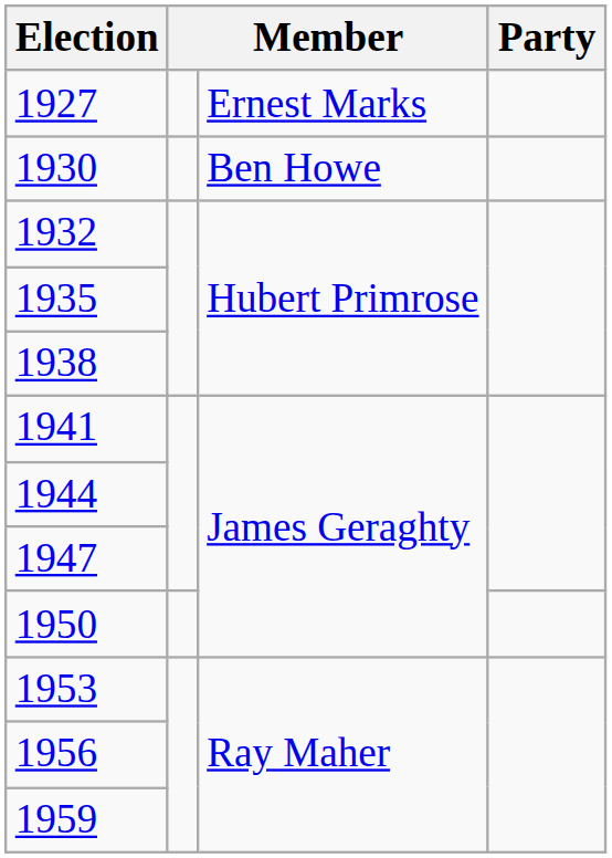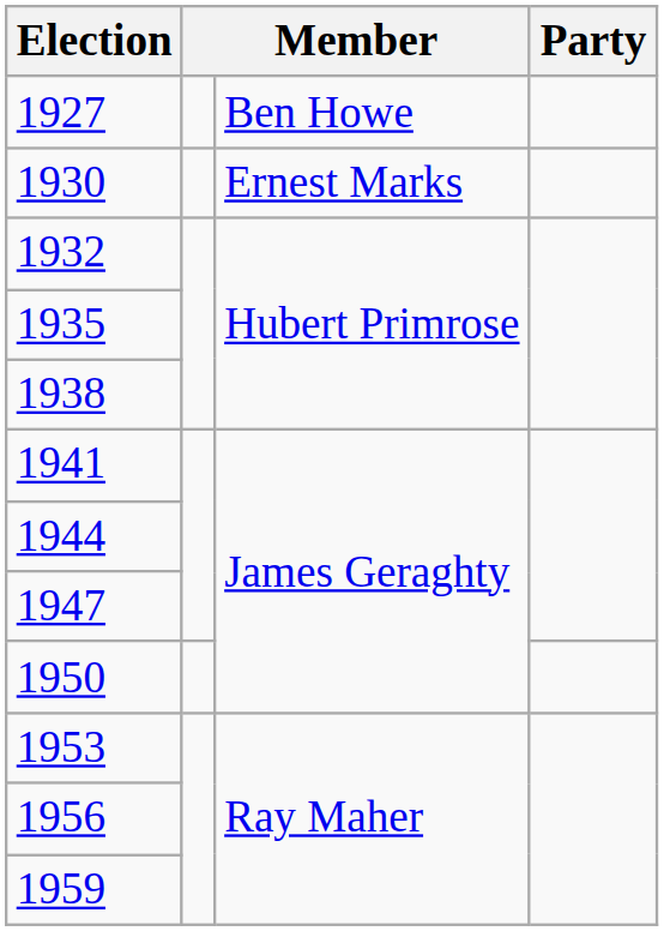 <table class="wikitable">
 <tr>
 <th>Election</th>
 <th colspan="2">Member</th>
 <th>Party</th>
 </tr>
 <tr>
 <td><a href='#'>1927</a></td>
 <td> </td>
-<td><a href='#'>Ernest Marks</a></td>
+<td><a href='#'>Ben Howe</a></td>
 <td></td>
 </tr>
 <tr>
 <td><a href='#'>1930</a></td>
 <td> </td>
-<td><a href='#'>Ben Howe</a></td>
+<td><a href='#'>Ernest Marks</a></td>
 <td></td>
 </tr>
 <tr>
 <td><a href='#'>1932</a></td>
 <td rowspan="3" > </td>
 <td rowspan="3"><a href='#'>Hubert Primrose</a></td>
 <td rowspan="3"></td>
 </tr>
 <tr>
 <td><a href='#'>1935</a></td>
 </tr>
 <tr>
 <td><a href='#'>1938</a></td>
 </tr>
 <tr>
 <td><a href='#'>1941</a></td>
 <td rowspan="3" > </td>
 <td rowspan="4"><a href='#'>James Geraghty</a></td>
 <td rowspan="3"></td>
 </tr>
 <tr>
 <td><a href='#'>1944</a></td>
 </tr>
 <tr>
 <td><a href='#'>1947</a></td>
 </tr>
 <tr>
 <td><a href='#'>1950</a></td>
 <td> </td>
 <td></td>
 </tr>
 <tr>
 <td><a href='#'>1953</a></td>
 <td rowspan="3" > </td>
 <td rowspan="3"><a href='#'>Ray Maher</a></td>
 <td rowspan="3"></td>
 </tr>
 <tr>
 <td><a href='#'>1956</a></td>
 </tr>
 <tr>
 <td><a href='#'>1959</a></td>
 </tr>
 </table>
